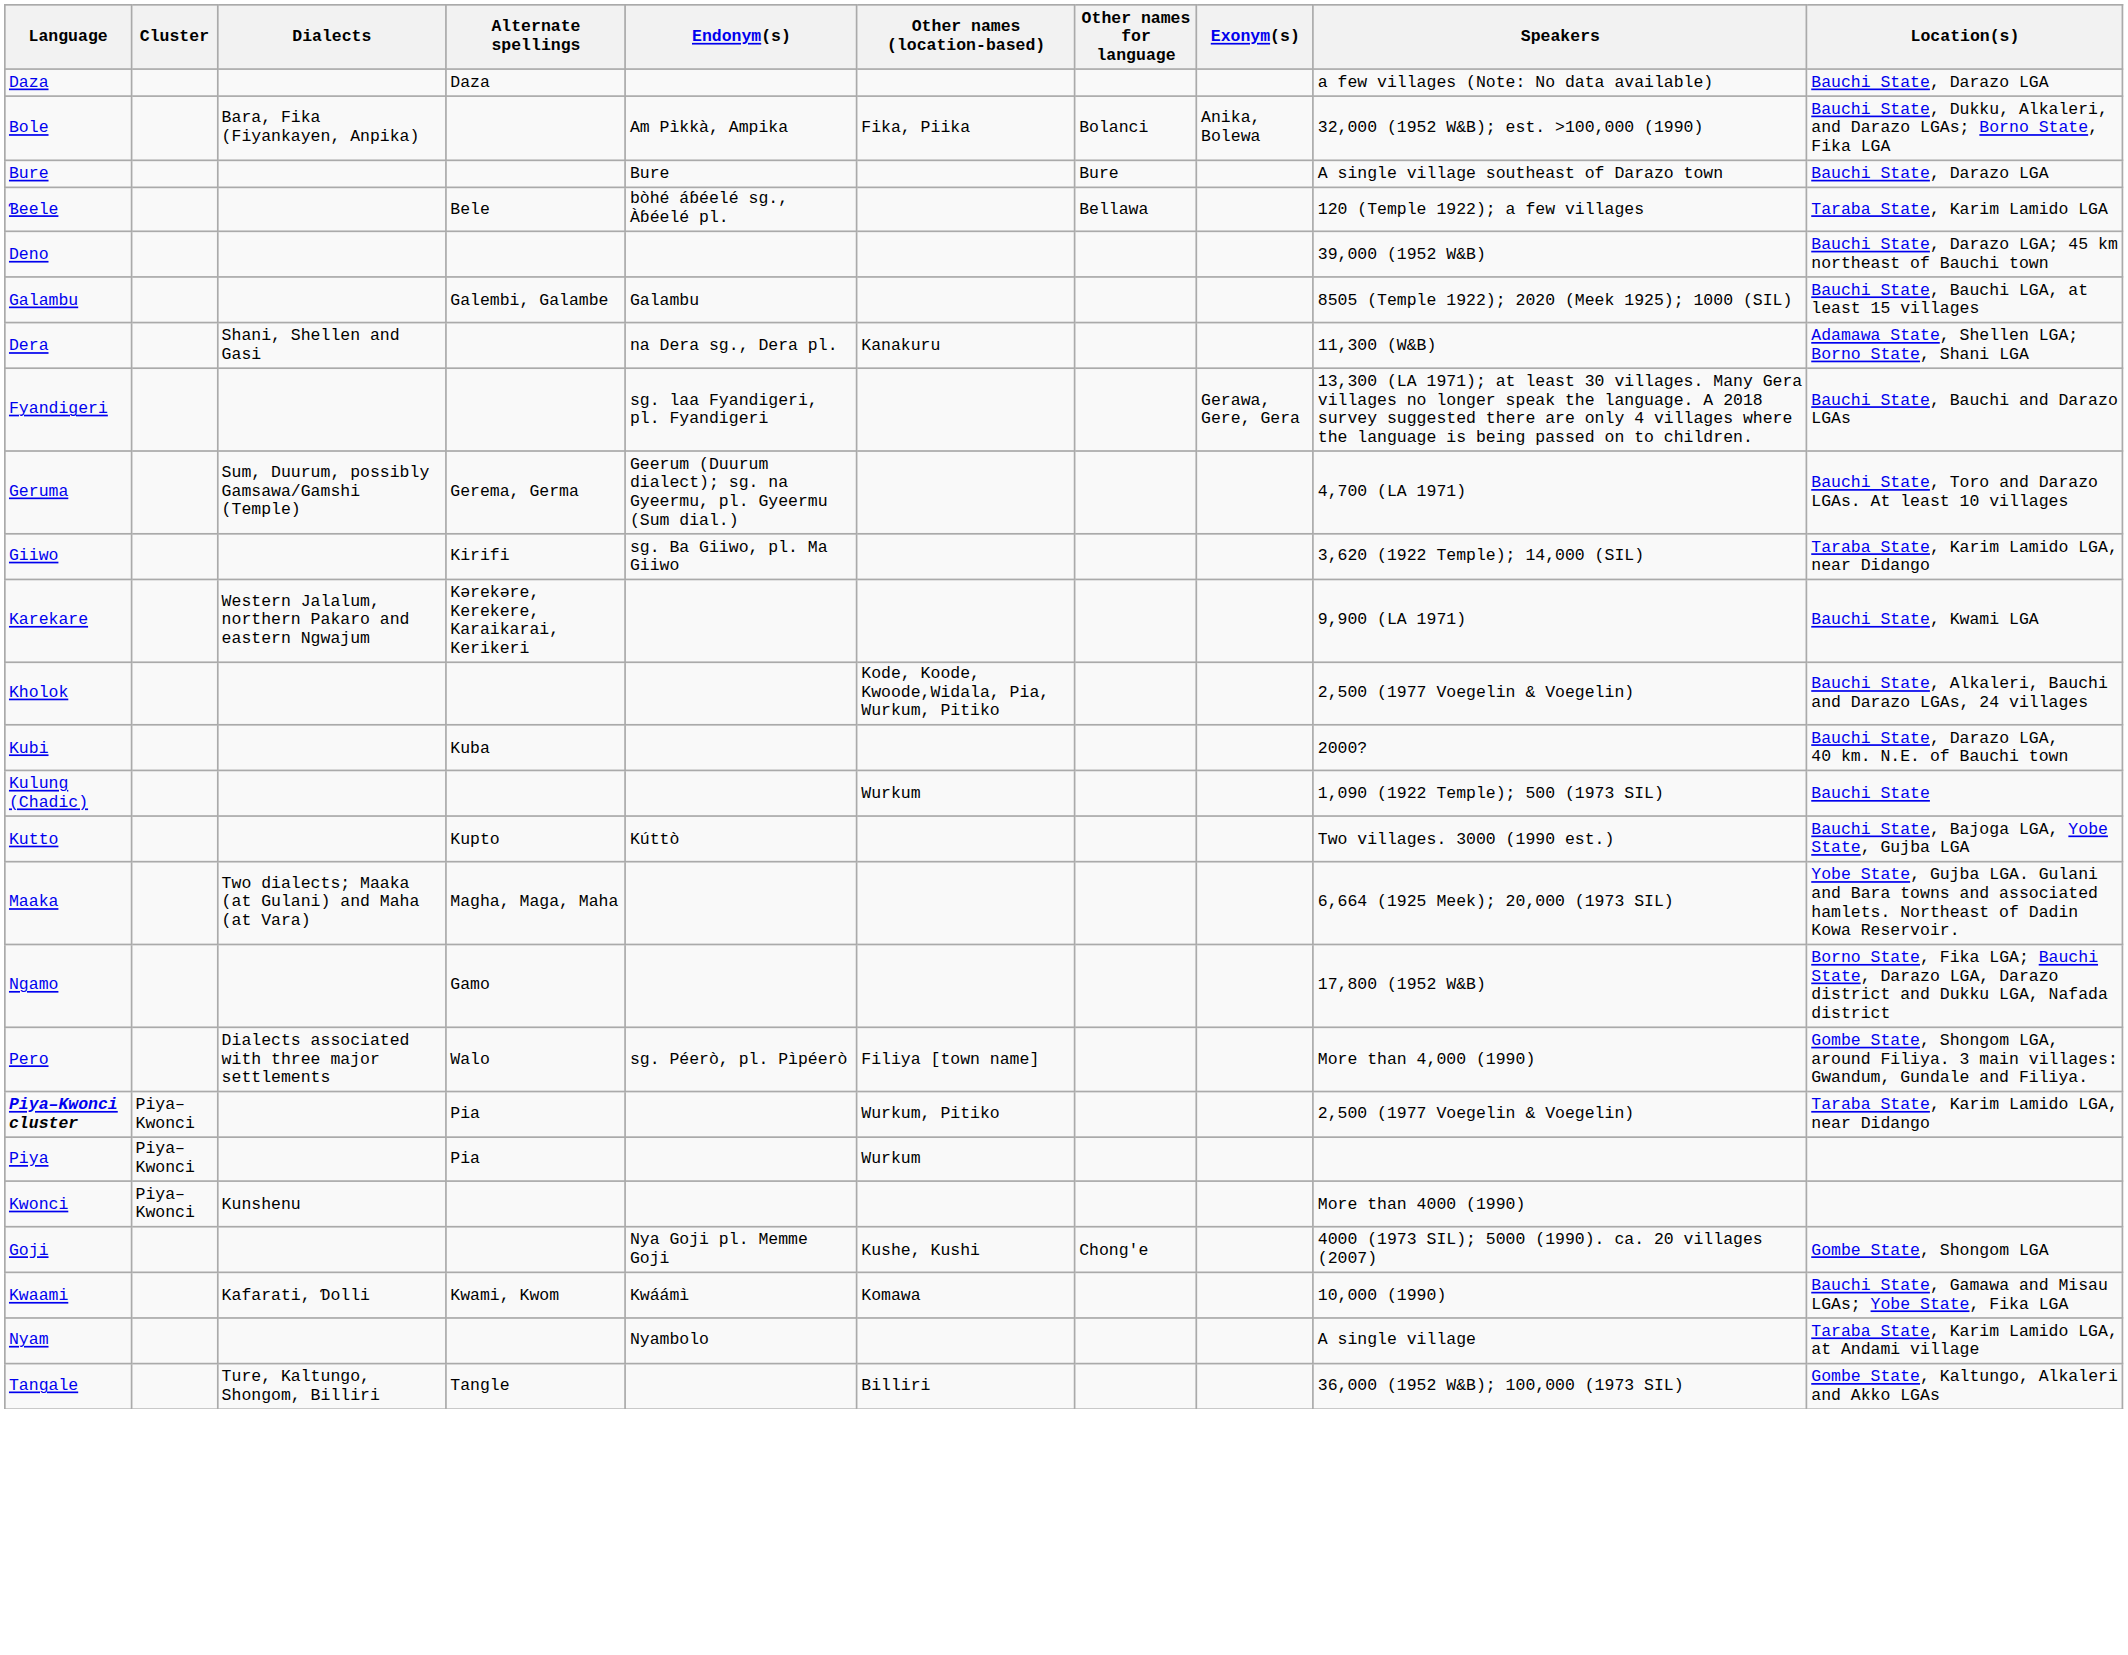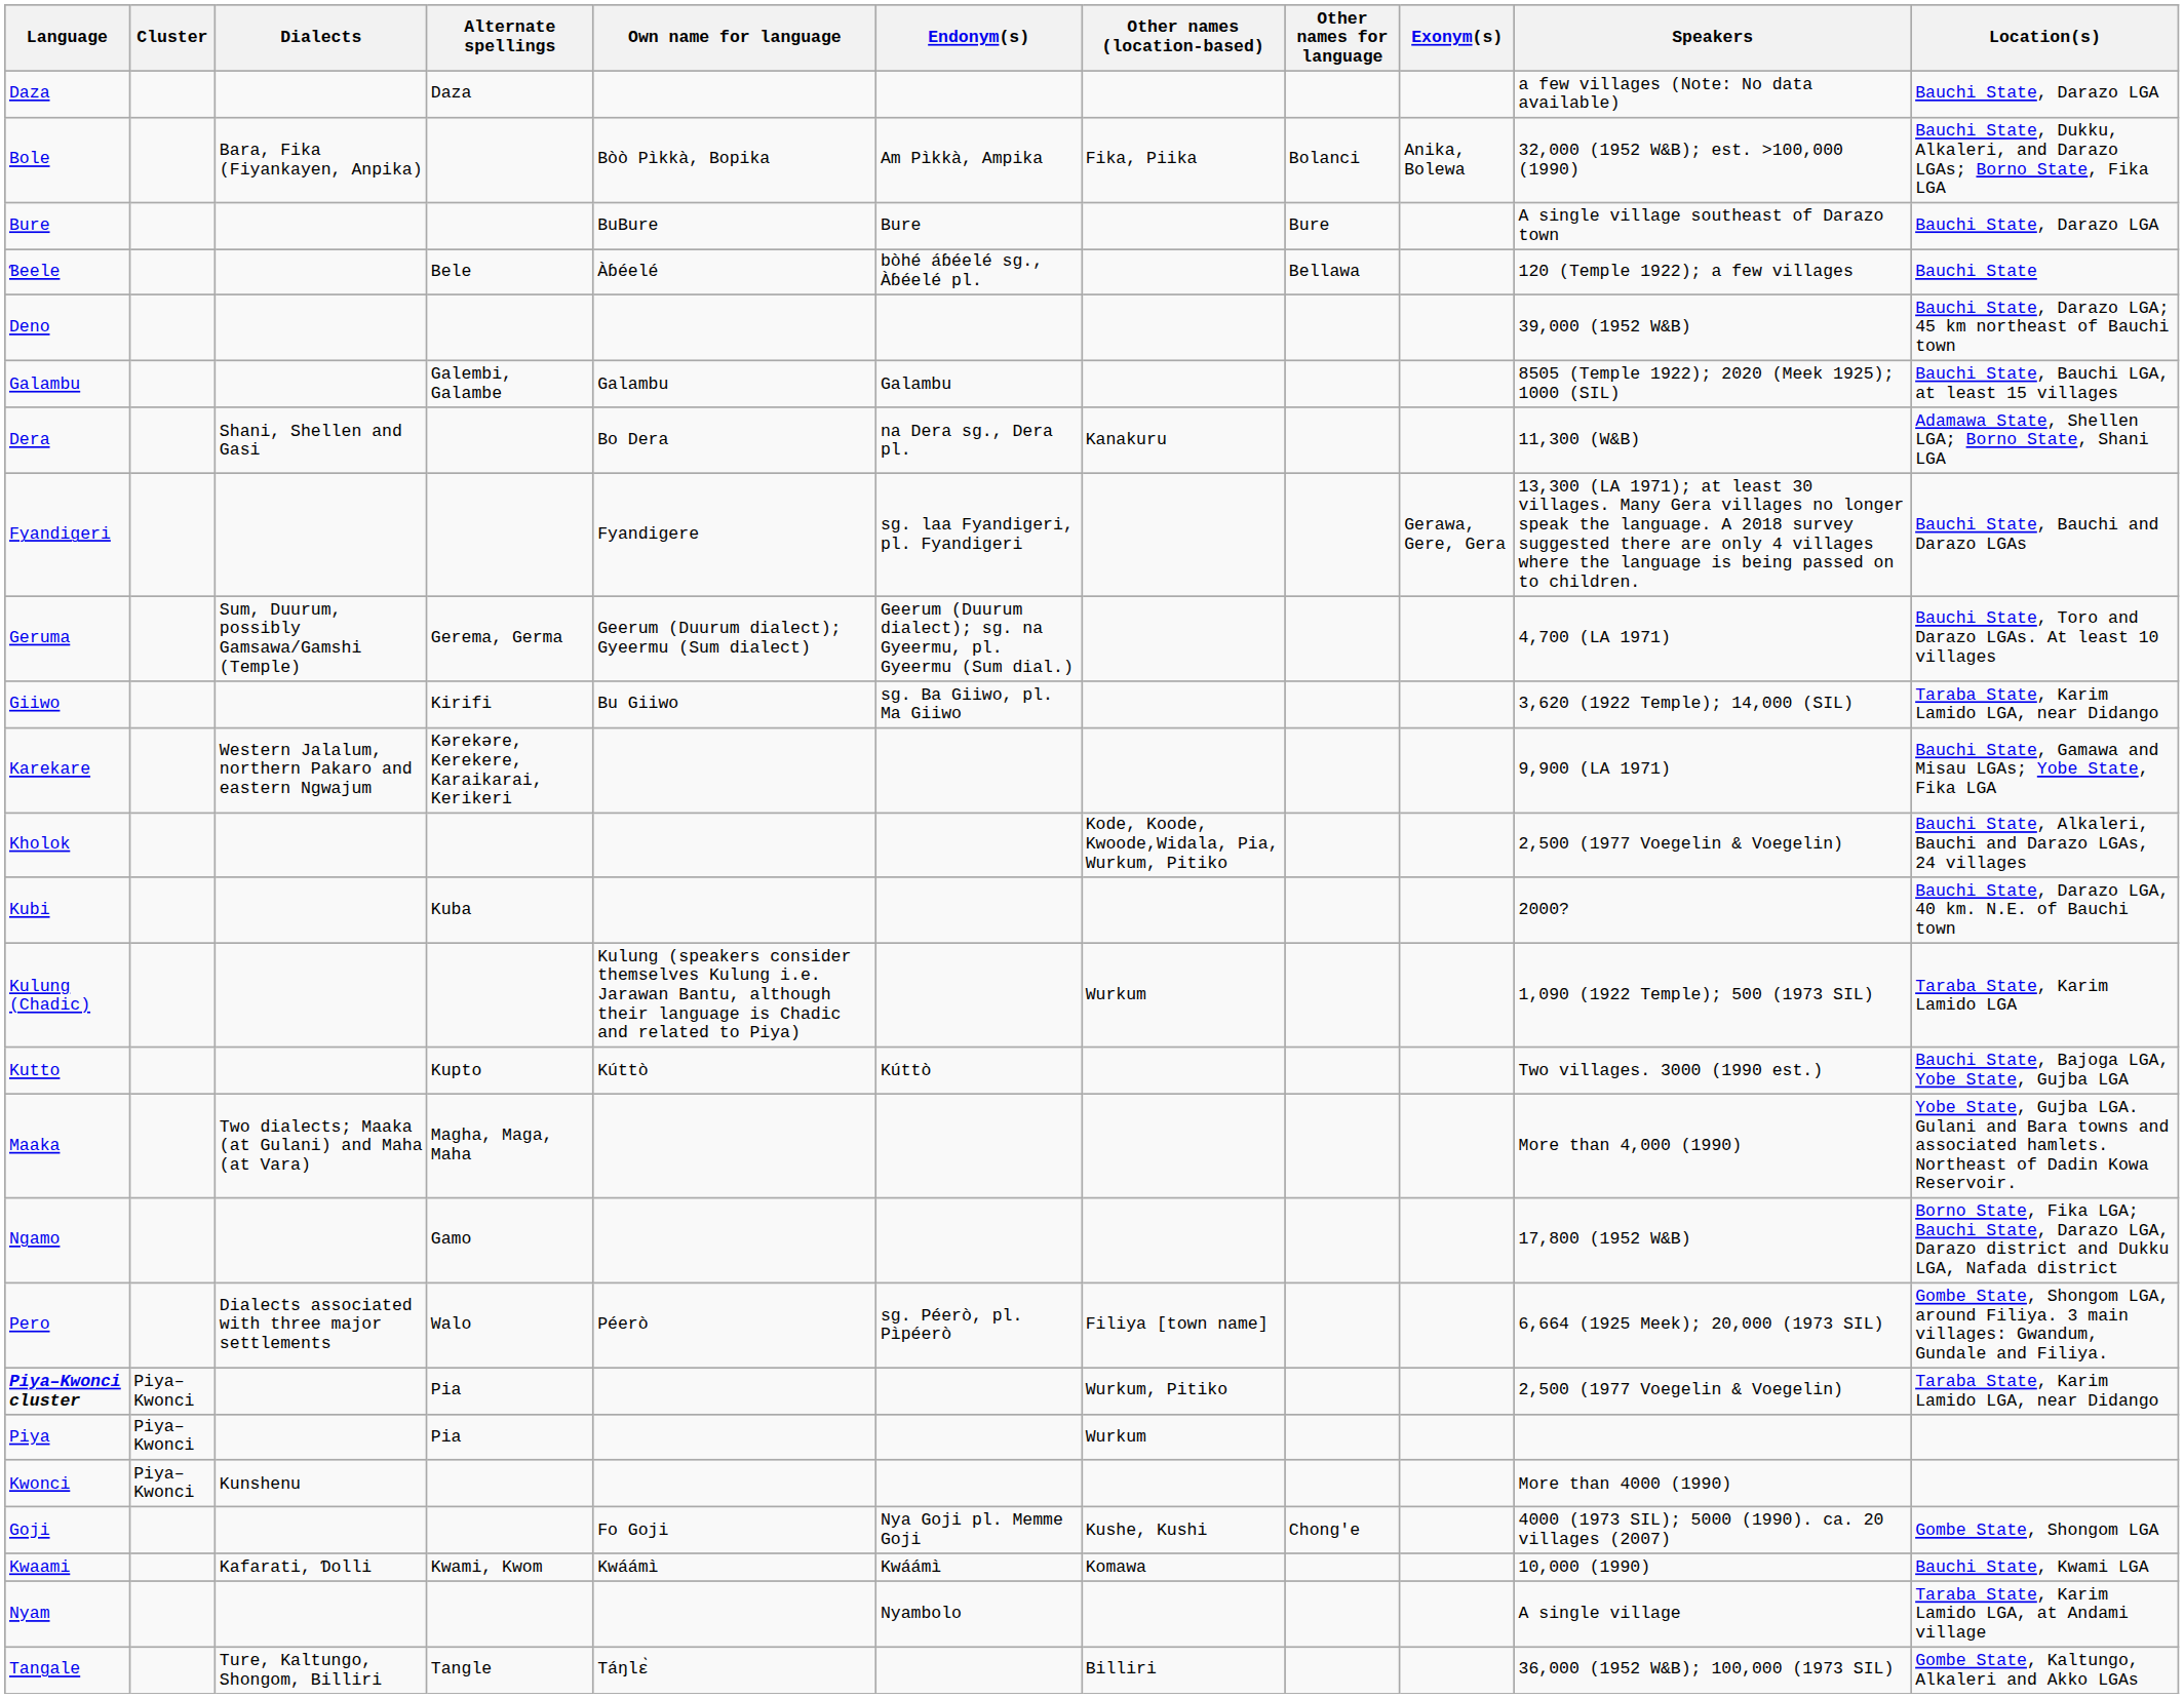 <table class="wikitable sortable" | style="font-size: 75%;" |>
 <tr>
 <th>Language</th>
 <th>Cluster</th>
 <th>Dialects</th>
 <th>Alternate spellings</th>
+<th>Own name for language</th>
 <th><a href='#'>Endonym</a>(s)</th>
 <th>Other names (location-based)</th>
 <th>Other names for language</th>
 <th><a href='#'>Exonym</a>(s)</th>
 <th>Speakers</th>
 <th>Location(s)</th>
 </tr>
 <tr>
 <td><a href='#'>Daza</a></td>
 <td></td>
 <td></td>
 <td>Daza</td>
 <td></td>
 <td></td>
 <td></td>
 <td></td>
+<td></td>
 <td>a few villages (Note: No data available)</td>
 <td><a href='#'>Bauchi State</a>, Darazo LGA</td>
 </tr>
 <tr>
 <td><a href='#'>Bole</a></td>
 <td></td>
 <td>Bara, Fika (Fiyankayen, Anpika)</td>
 <td></td>
+<td>Bòò Pìkkà, Bopika</td>
 <td>Am Pìkkà, Ampika</td>
 <td>Fika, Piika</td>
 <td>Bolanci</td>
 <td>Anika, Bolewa</td>
 <td>32,000 (1952 W&B); est. >100,000 (1990)</td>
 <td><a href='#'>Bauchi State</a>, Dukku, Alkaleri, and Darazo LGAs; <a href='#'>Borno State</a>, Fika LGA</td>
 </tr>
 <tr>
 <td><a href='#'>Bure</a></td>
 <td></td>
 <td></td>
 <td></td>
+<td>BuBure</td>
 <td>Bure</td>
 <td></td>
 <td>Bure</td>
 <td></td>
 <td>A single village southeast of Darazo town</td>
 <td><a href='#'>Bauchi State</a>, Darazo LGA</td>
 </tr>
 <tr>
 <td><a href='#'>Ɓeele</a></td>
 <td></td>
 <td></td>
 <td>Bele</td>
+<td>Àɓéelé</td>
 <td>bòhé áɓéelé sg., Àɓéelé pl.</td>
 <td></td>
 <td>Bellawa</td>
 <td></td>
 <td>120 (Temple 1922); a few villages</td>
-<td><a href='#'>Taraba State</a>, Karim Lamido LGA</td>
+<td><a href='#'>Bauchi State</a></td>
 </tr>
 <tr>
 <td><a href='#'>Deno</a></td>
+<td></td>
 <td></td>
 <td></td>
 <td></td>
 <td></td>
 <td></td>
 <td></td>
 <td></td>
 <td>39,000 (1952 W&B)</td>
 <td><a href='#'>Bauchi State</a>, Darazo LGA; 45 km northeast of Bauchi town</td>
 </tr>
 <tr>
 <td><a href='#'>Galambu</a></td>
 <td></td>
 <td></td>
 <td>Galembi, Galambe</td>
 <td>Galambu</td>
+<td>Galambu</td>
 <td></td>
 <td></td>
 <td></td>
 <td>8505 (Temple 1922); 2020 (Meek 1925); 1000 (SIL)</td>
 <td><a href='#'>Bauchi State</a>, Bauchi LGA, at least 15 villages</td>
 </tr>
 <tr>
 <td><a href='#'>Dera</a></td>
 <td></td>
 <td>Shani, Shellen and Gasi</td>
 <td></td>
+<td>Bo Dera</td>
 <td>na Dera sg., Dera pl.</td>
 <td>Kanakuru</td>
 <td></td>
 <td></td>
 <td>11,300 (W&B)</td>
 <td><a href='#'>Adamawa State</a>, Shellen LGA; <a href='#'>Borno State</a>, Shani LGA</td>
 </tr>
 <tr>
 <td><a href='#'>Fyandigeri</a></td>
 <td></td>
 <td></td>
 <td></td>
+<td>Fyandigere</td>
 <td>sg. laa Fyandigeri, pl. Fyandigeri</td>
 <td></td>
 <td></td>
 <td>Gerawa, Gere, Gera</td>
 <td>13,300 (LA 1971); at least 30 villages. Many Gera villages no longer speak the language. A 2018 survey suggested there are only 4 villages where the language is being passed on to children.</td>
 <td><a href='#'>Bauchi State</a>, Bauchi and Darazo LGAs</td>
 </tr>
 <tr>
 <td><a href='#'>Geruma</a></td>
 <td></td>
 <td>Sum, Duurum, possibly Gamsawa/Gamshi (Temple)</td>
 <td>Gerema, Germa</td>
+<td>Geerum (Duurum dialect); Gyeermu (Sum dialect)</td>
 <td>Geerum (Duurum dialect); sg. na Gyeermu, pl. Gyeermu (Sum dial.)</td>
 <td></td>
 <td></td>
 <td></td>
 <td>4,700 (LA 1971)</td>
 <td><a href='#'>Bauchi State</a>, Toro and Darazo LGAs. At least 10 villages</td>
 </tr>
 <tr>
 <td><a href='#'>Giiwo</a></td>
 <td></td>
 <td></td>
 <td>Kirifi</td>
+<td>Bu Giiwo</td>
 <td>sg. Ba Giiwo, pl. Ma Giiwo</td>
 <td></td>
 <td></td>
 <td></td>
 <td>3,620 (1922 Temple); 14,000 (SIL)</td>
 <td><a href='#'>Taraba State</a>, Karim Lamido LGA, near Didango</td>
 </tr>
 <tr>
 <td><a href='#'>Karekare</a></td>
 <td></td>
 <td>Western Jalalum, northern Pakaro and eastern Ngwajum</td>
 <td>Kәrekәre, Kerekere, Karaikarai, Kerikeri</td>
 <td></td>
 <td></td>
 <td></td>
 <td></td>
+<td></td>
 <td>9,900 (LA 1971)</td>
-<td><a href='#'>Bauchi State</a>, Kwami LGA</td>
+<td><a href='#'>Bauchi State</a>, Gamawa and Misau LGAs; <a href='#'>Yobe State</a>, Fika LGA</td>
 </tr>
 <tr>
 <td><a href='#'>Kholok</a></td>
+<td></td>
 <td></td>
 <td></td>
 <td></td>
 <td></td>
 <td>Kode, Koode, Kwoode,Widala, Pia, Wurkum, Pitiko</td>
 <td></td>
 <td></td>
 <td>2,500 (1977 Voegelin & Voegelin)</td>
 <td><a href='#'>Bauchi State</a>, Alkaleri, Bauchi and Darazo LGAs, 24 villages</td>
 </tr>
 <tr>
 <td><a href='#'>Kubi</a></td>
 <td></td>
 <td></td>
 <td>Kuba</td>
 <td></td>
 <td></td>
 <td></td>
 <td></td>
+<td></td>
 <td>2000?</td>
 <td><a href='#'>Bauchi State</a>, Darazo LGA, 40 km. N.E. of Bauchi town</td>
 </tr>
 <tr>
 <td><a href='#'>Kulung (Chadic)</a></td>
 <td></td>
 <td></td>
 <td></td>
+<td>Kulung (speakers consider themselves Kulung i.e. Jarawan Bantu, although their language is Chadic and related to Piya)</td>
 <td></td>
 <td>Wurkum</td>
 <td></td>
 <td></td>
 <td>1,090 (1922 Temple); 500 (1973 SIL)</td>
-<td><a href='#'>Bauchi State</a></td>
+<td><a href='#'>Taraba State</a>, Karim Lamido LGA</td>
 </tr>
 <tr>
 <td><a href='#'>Kutto</a></td>
 <td></td>
 <td></td>
 <td>Kupto</td>
+<td>Kúttò</td>
 <td>Kúttò</td>
 <td></td>
 <td></td>
 <td></td>
 <td>Two villages. 3000 (1990 est.)</td>
 <td><a href='#'>Bauchi State</a>, Bajoga LGA, <a href='#'>Yobe State</a>, Gujba LGA</td>
 </tr>
 <tr>
 <td><a href='#'>Maaka</a></td>
 <td></td>
 <td>Two dialects; Maaka (at Gulani) and Maha (at Vara)</td>
 <td>Magha, Maga, Maha</td>
 <td></td>
 <td></td>
 <td></td>
 <td></td>
-<td>6,664 (1925 Meek); 20,000 (1973 SIL)</td>
+<td></td>
+<td>More than 4,000 (1990)</td>
 <td><a href='#'>Yobe State</a>, Gujba LGA. Gulani and Bara towns and associated hamlets. Northeast of Dadin Kowa Reservoir.</td>
 </tr>
 <tr>
 <td><a href='#'>Ngamo</a></td>
 <td></td>
 <td></td>
 <td>Gamo</td>
+<td></td>
 <td></td>
 <td></td>
 <td></td>
 <td></td>
 <td>17,800 (1952 W&B)</td>
 <td><a href='#'>Borno State</a>, Fika LGA; <a href='#'>Bauchi State</a>, Darazo LGA, Darazo district and Dukku LGA, Nafada district</td>
 </tr>
 <tr>
 <td><a href='#'>Pero</a></td>
 <td></td>
 <td>Dialects associated with three major settlements</td>
 <td>Walo</td>
+<td>Péerò</td>
 <td>sg. Péerò, pl. Pìpéerò</td>
 <td>Filiya [town name]</td>
 <td></td>
 <td></td>
-<td>More than 4,000 (1990)</td>
+<td>6,664 (1925 Meek); 20,000 (1973 SIL)</td>
 <td><a href='#'>Gombe State</a>, Shongom LGA, around Filiya. 3 main villages: Gwandum, Gundale and Filiya.</td>
 </tr>
 <tr>
 <td><strong><em><a href='#'>Piya–Kwonci</a> cluster</em></strong></td>
 <td>Piya–Kwonci</td>
 <td></td>
 <td>Pia</td>
+<td></td>
 <td></td>
 <td>Wurkum, Pitiko</td>
 <td></td>
 <td></td>
 <td>2,500 (1977 Voegelin & Voegelin)</td>
 <td><a href='#'>Taraba State</a>, Karim Lamido LGA, near Didango</td>
 </tr>
 <tr>
 <td><a href='#'>Piya</a></td>
 <td>Piya–Kwonci</td>
 <td></td>
 <td>Pia</td>
+<td></td>
 <td></td>
 <td>Wurkum</td>
 <td></td>
 <td></td>
 <td></td>
 <td></td>
 </tr>
 <tr>
 <td><a href='#'>Kwonci</a></td>
 <td>Piya–Kwonci</td>
 <td>Kunshenu</td>
 <td></td>
 <td></td>
 <td></td>
 <td></td>
 <td></td>
+<td></td>
 <td>More than 4000 (1990)</td>
 <td></td>
 </tr>
 <tr>
 <td><a href='#'>Goji</a></td>
 <td></td>
 <td></td>
 <td></td>
+<td>Fo Goji</td>
 <td>Nya Goji pl. Memme Goji</td>
 <td>Kushe, Kushi</td>
 <td>Chong'e</td>
 <td></td>
 <td>4000 (1973 SIL); 5000 (1990). ca. 20 villages (2007)</td>
 <td><a href='#'>Gombe State</a>, Shongom LGA</td>
 </tr>
 <tr>
 <td><a href='#'>Kwaami</a></td>
 <td></td>
 <td>Kafarati, Ɗolli</td>
 <td>Kwami, Kwom</td>
 <td>Kwáámì</td>
+<td>Kwáámì</td>
 <td>Komawa</td>
 <td></td>
 <td></td>
 <td>10,000 (1990)</td>
-<td><a href='#'>Bauchi State</a>, Gamawa and Misau LGAs; <a href='#'>Yobe State</a>, Fika LGA</td>
+<td><a href='#'>Bauchi State</a>, Kwami LGA</td>
 </tr>
 <tr>
 <td><a href='#'>Nyam</a></td>
+<td></td>
 <td></td>
 <td></td>
 <td></td>
 <td>Nyambolo</td>
 <td></td>
 <td></td>
 <td></td>
 <td>A single village</td>
 <td><a href='#'>Taraba State</a>, Karim Lamido LGA, at Andami village</td>
 </tr>
 <tr>
 <td><a href='#'>Tangale</a></td>
 <td></td>
 <td>Ture, Kaltungo, Shongom, Billiri</td>
 <td>Tangle</td>
+<td>Táŋlɛ̀</td>
 <td></td>
 <td>Billiri</td>
 <td></td>
 <td></td>
 <td>36,000 (1952 W&B); 100,000 (1973 SIL)</td>
 <td><a href='#'>Gombe State</a>, Kaltungo, Alkaleri and Akko LGAs</td>
 </tr>
 </table>
